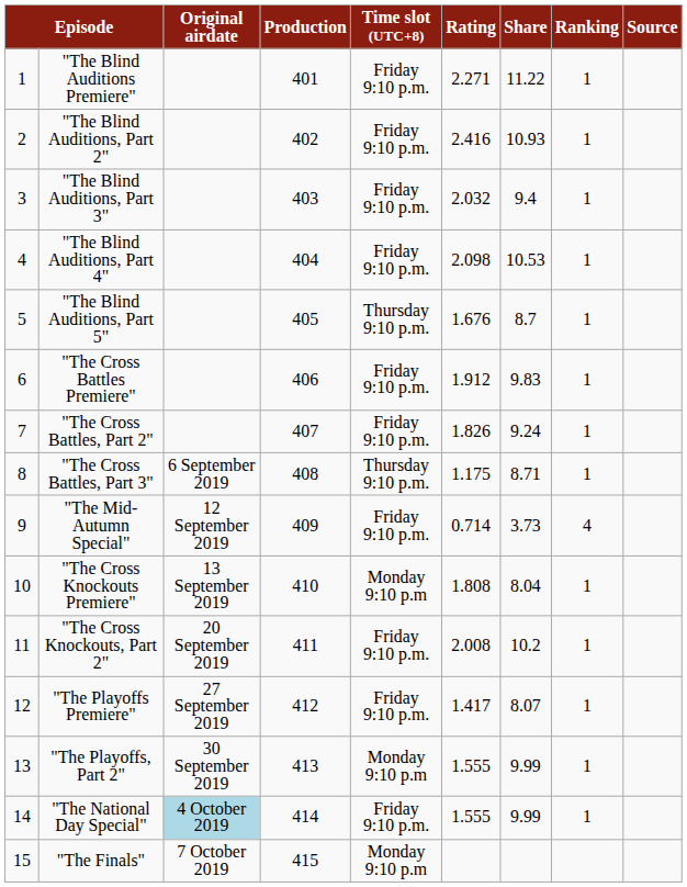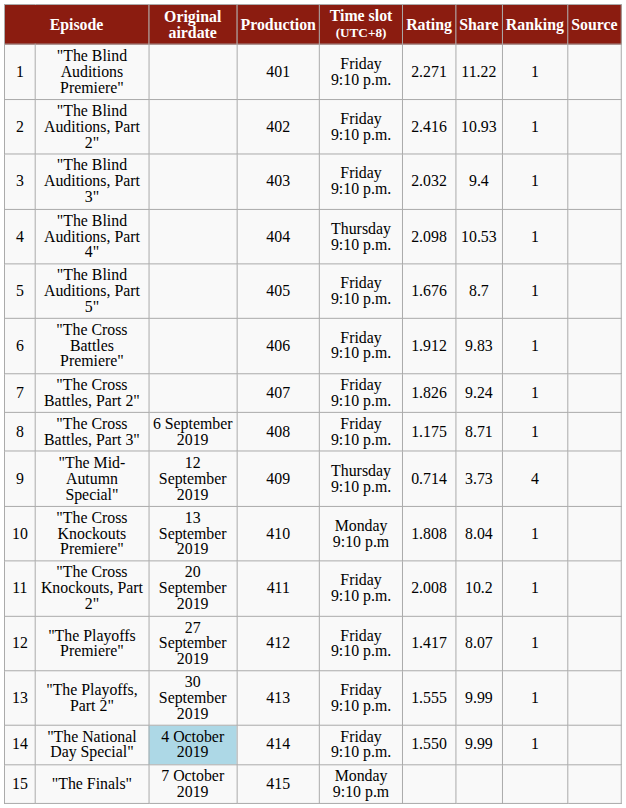 <table class="wikitable" style="text-align:center; line-height:16px; width:100%;">
 <tr>
 <th style="background:#8b1c10; color:white;" colspan="2">Episode</th>
 <th style="background:#8b1c10; color:white;">Original airdate</th>
 <th style="background:#8b1c10; color:white;">Production</th>
 <th style="background:#8b1c10; color:white;">Time slot <small>(UTC+8)</small></th>
 <th style="background:#8b1c10; color:white;">Rating</th>
 <th style="background:#8b1c10; color:white;">Share</th>
 <th style="background:#8b1c10; color:white;">Ranking</th>
 <th style="background:#8b1c10; color:white;">Source</th>
 </tr>
 <tr>
 <td style="width:05%;">1</td>
 <td>"The Blind Auditions Premiere"</td>
 <td></td>
 <td>401</td>
 <td>Friday 9:10 p.m.</td>
 <td>2.271</td>
 <td>11.22</td>
 <td>1</td>
 <td></td>
 </tr>
 <tr>
 <td style="width:05%;">2</td>
 <td>"The Blind Auditions, Part 2"</td>
 <td></td>
 <td>402</td>
 <td>Friday 9:10 p.m.</td>
 <td>2.416</td>
 <td>10.93</td>
 <td>1</td>
 <td></td>
 </tr>
 <tr>
 <td style="width:05%;">3</td>
 <td>"The Blind Auditions, Part 3"</td>
 <td></td>
 <td>403</td>
 <td>Friday 9:10 p.m.</td>
 <td>2.032</td>
 <td>9.4</td>
 <td>1</td>
 <td></td>
 </tr>
 <tr>
 <td style="width:05%;">4</td>
 <td>"The Blind Auditions, Part 4"</td>
 <td></td>
 <td>404</td>
-<td>Friday 9:10 p.m.</td>
+<td>Thursday 9:10 p.m.</td>
 <td>2.098</td>
 <td>10.53</td>
 <td>1</td>
 <td></td>
 </tr>
 <tr>
 <td style="width:05%;">5</td>
 <td>"The Blind Auditions, Part 5"</td>
 <td></td>
 <td>405</td>
-<td>Thursday 9:10 p.m.</td>
+<td>Friday 9:10 p.m.</td>
 <td>1.676</td>
 <td>8.7</td>
 <td>1</td>
 <td></td>
 </tr>
 <tr>
 <td style="width:05%;">6</td>
 <td>"The Cross Battles Premiere"</td>
 <td></td>
 <td>406</td>
 <td>Friday 9:10 p.m.</td>
 <td>1.912</td>
 <td>9.83</td>
 <td>1</td>
 <td></td>
 </tr>
 <tr>
 <td style="width:05%;">7</td>
 <td>"The Cross Battles, Part 2"</td>
 <td></td>
 <td>407</td>
 <td>Friday 9:10 p.m.</td>
 <td>1.826</td>
 <td>9.24</td>
 <td>1</td>
 <td></td>
 </tr>
 <tr>
 <td style="width:05%;">8</td>
 <td>"The Cross Battles, Part 3"</td>
 <td>6 September 2019</td>
 <td>408</td>
-<td>Thursday 9:10 p.m.</td>
+<td>Friday 9:10 p.m.</td>
 <td>1.175</td>
 <td>8.71</td>
 <td>1</td>
 <td></td>
 </tr>
 <tr>
 <td style="width:05%;">9</td>
 <td>"The Mid-Autumn Special"</td>
 <td>12 September 2019</td>
 <td>409</td>
-<td>Friday 9:10 p.m.</td>
+<td>Thursday 9:10 p.m.</td>
 <td>0.714</td>
 <td>3.73</td>
 <td>4</td>
 <td></td>
 </tr>
 <tr>
 <td style="width:05%;">10</td>
 <td>"The Cross Knockouts Premiere"</td>
 <td>13 September 2019</td>
 <td>410</td>
 <td>Monday 9:10 p.m</td>
 <td>1.808</td>
 <td>8.04</td>
 <td>1</td>
 <td></td>
 </tr>
 <tr>
 <td style="width:05%;">11</td>
 <td>"The Cross Knockouts, Part 2"</td>
 <td>20 September 2019</td>
 <td>411</td>
 <td>Friday 9:10 p.m.</td>
 <td>2.008</td>
 <td>10.2</td>
 <td>1</td>
 <td></td>
 </tr>
 <tr>
 <td>12</td>
 <td>"The Playoffs Premiere"</td>
 <td>27 September 2019</td>
 <td>412</td>
 <td>Friday 9:10 p.m.</td>
 <td>1.417</td>
 <td>8.07</td>
 <td>1</td>
 <td></td>
 </tr>
 <tr>
 <td>13</td>
 <td>"The Playoffs, Part 2"</td>
 <td>30 September 2019</td>
 <td>413</td>
-<td>Monday 9:10 p.m</td>
+<td>Friday 9:10 p.m.</td>
 <td>1.555</td>
 <td>9.99</td>
 <td>1</td>
 <td></td>
 </tr>
 <tr>
 <td>14</td>
 <td>"The National Day Special"</td>
 <td style="background: lightblue;">4 October 2019</td>
 <td>414</td>
 <td>Friday 9:10 p.m.</td>
-<td>1.555</td>
+<td>1.550</td>
 <td>9.99</td>
 <td>1</td>
 <td></td>
 </tr>
 <tr>
 <td>15</td>
 <td>"The Finals"</td>
 <td>7 October 2019</td>
 <td>415</td>
 <td>Monday 9:10 p.m</td>
 <td></td>
 <td></td>
 <td></td>
 <td></td>
 </tr>
 </table>
